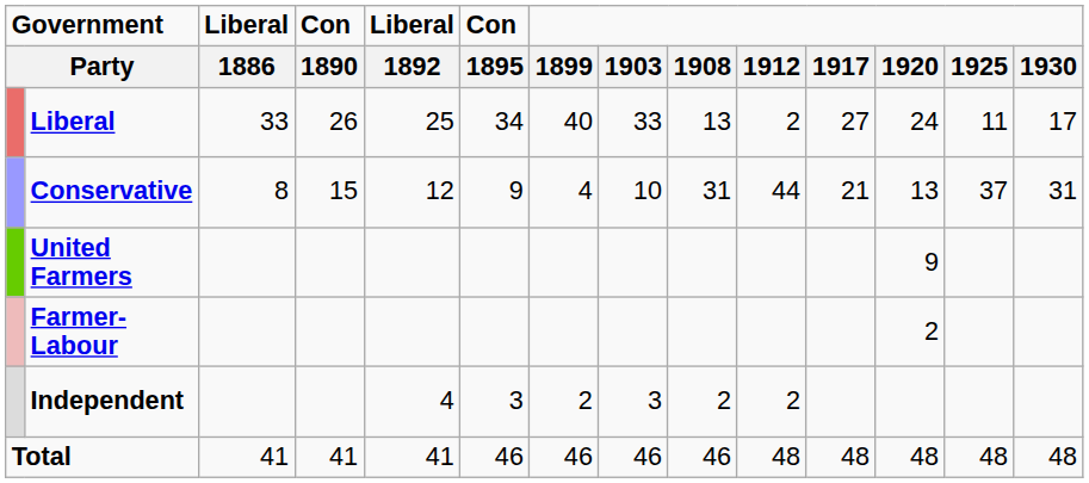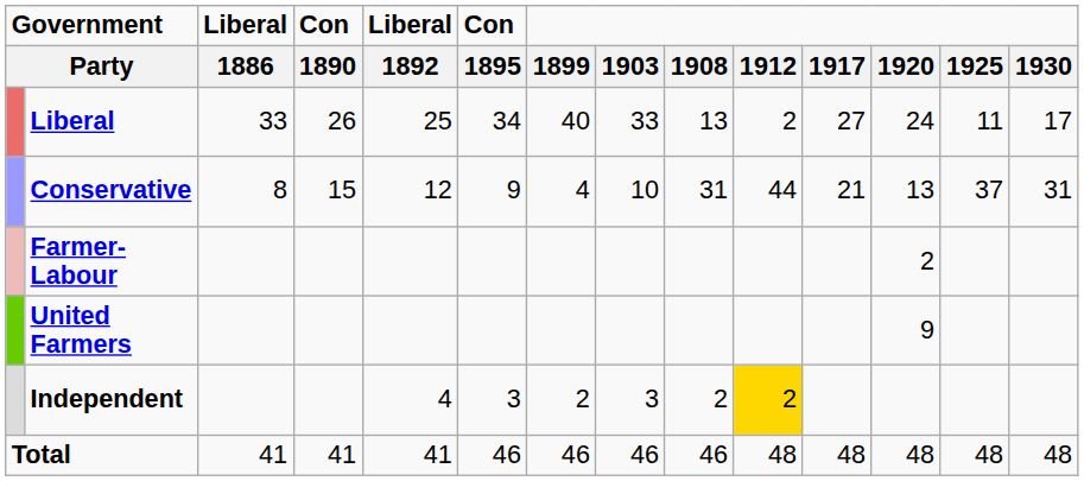 <table class="wikitable">
 <tr>
 <td colspan = "2"><strong>Government</strong></td>
 <td><strong>Liberal</strong></td>
 <td><strong>Con</strong></td>
 <td><strong>Liberal</strong></td>
 <td><strong>Con</strong></td>
 </tr>
 <tr>
 <th colspan = "2">Party</th>
 <th>1886</th>
 <th>1890</th>
 <th>1892</th>
 <th>1895</th>
 <th>1899</th>
 <th>1903</th>
 <th>1908</th>
 <th>1912</th>
 <th>1917</th>
 <th>1920</th>
 <th>1925</th>
 <th>1930</th>
 </tr>
 <tr align = "right">
 <td bgcolor="#EA6D6A">   </td>
 <td align="left"><strong><a href='#'>Liberal</a></strong></td>
 <td>33</td>
 <td>26</td>
 <td>25</td>
 <td>34</td>
 <td>40</td>
 <td>33</td>
 <td>13</td>
 <td>2</td>
 <td>27</td>
 <td>24</td>
 <td>11</td>
 <td>17</td>
 </tr>
 <tr align = "right">
 <td bgcolor="#9999FF">   </td>
 <td align="left"><strong><a href='#'>Conservative</a></strong></td>
 <td>8</td>
 <td>15</td>
 <td>12</td>
 <td>9</td>
 <td>4</td>
 <td>10</td>
 <td>31</td>
 <td>44</td>
 <td>21</td>
 <td>13</td>
 <td>37</td>
 <td>31</td>
 </tr>
 <tr align = "right">
+<td bgcolor="#EEBBBB">   </td>
+<td align="left"><strong><a href='#'>Farmer-Labour</a></strong></td>
+<td></td>
+<td></td>
+<td></td>
+<td></td>
+<td></td>
+<td></td>
+<td></td>
+<td></td>
+<td></td>
+<td>2</td>
+<td></td>
+<td></td>
+</tr>
+<tr align = "right">
 <td bgcolor="#66CC00">   </td>
 <td align="left"><strong><a href='#'>United Farmers</a></strong></td>
 <td></td>
 <td></td>
 <td></td>
 <td></td>
 <td></td>
 <td></td>
 <td></td>
 <td></td>
 <td></td>
 <td>9</td>
 <td></td>
 <td></td>
 </tr>
 <tr align = "right">
-<td bgcolor="#EEBBBB">   </td>
-<td align="left"><strong><a href='#'>Farmer-Labour</a></strong></td>
-<td></td>
-<td></td>
-<td></td>
-<td></td>
-<td></td>
-<td></td>
-<td></td>
-<td></td>
-<td></td>
-<td>2</td>
-<td></td>
-<td></td>
-</tr>
-<tr align = "right">
 <td bgcolor="#DCDCDC">   </td>
 <td align="left"><strong>Independent</strong></td>
 <td></td>
 <td></td>
 <td>4</td>
 <td>3</td>
 <td>2</td>
 <td>3</td>
 <td>2</td>
-<td>2</td>
+<td style="background: gold;">2</td>
 <td></td>
 <td></td>
 <td></td>
 <td></td>
 </tr>
 <tr align = "right">
 <td colspan = "2" align="left"><strong>Total</strong></td>
 <td>41</td>
 <td>41</td>
 <td>41</td>
 <td>46</td>
 <td>46</td>
 <td>46</td>
 <td>46</td>
 <td>48</td>
 <td>48</td>
 <td>48</td>
 <td>48</td>
 <td>48</td>
 </tr>
 </table>
